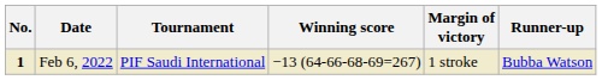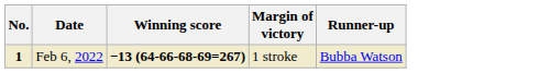 <table class="wikitable" style="font-size:95%;">
 <tr>
 <th>No.</th>
 <th>Date</th>
-<th>Tournament</th>
 <th>Winning score</th>
 <th>Margin of<br>victory</th>
 <th>Runner-up</th>
 </tr>
 <tr style="background:#f2ecce;">
 <td align=center><strong>1</strong></td>
 <td align=right>Feb 6, <a href='#'>2022</a></td>
-<td><a href='#'>PIF Saudi International</a></td>
-<td>−13 (64-66-68-69=267)</td>
+<td><strong>−13 (64-66-68-69=267)</strong></td>
 <td>1 stroke</td>
 <td> <a href='#'>Bubba Watson</a></td>
 </tr>
 </table>
